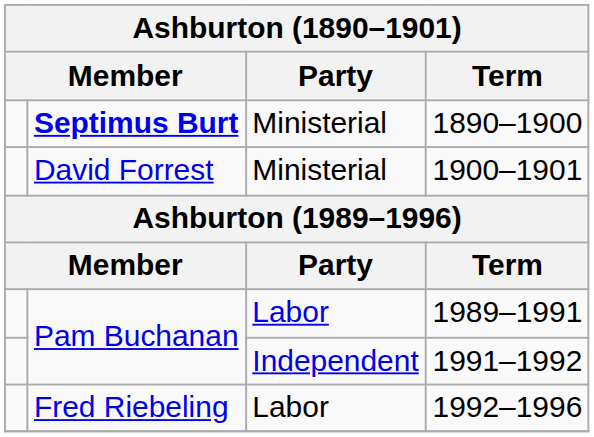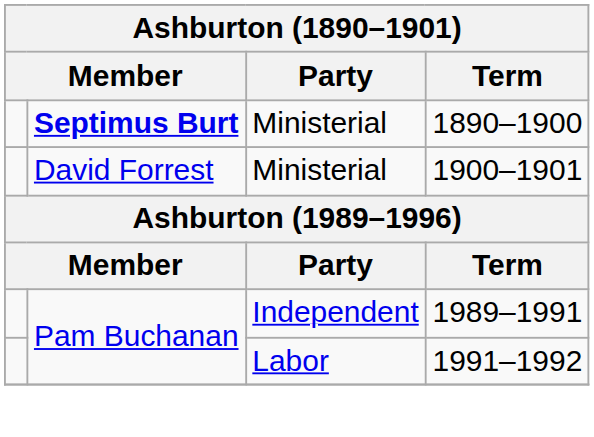 <table class="wikitable">
 <tr>
 <th colspan="4">Ashburton (1890–1901)</th>
 </tr>
 <tr>
 <th colspan="2">Member</th>
 <th>Party</th>
 <th>Term</th>
 </tr>
 <tr>
 <td> </td>
 <td><strong><a href='#'>Septimus Burt</a></strong></td>
 <td>Ministerial</td>
 <td>1890–1900</td>
 </tr>
 <tr>
 <td> </td>
 <td><a href='#'>David Forrest</a></td>
 <td>Ministerial</td>
 <td>1900–1901</td>
 </tr>
 <tr>
 <th colspan="4">Ashburton (1989–1996)</th>
 </tr>
 <tr>
 <th colspan="2">Member</th>
 <th>Party</th>
 <th>Term</th>
 </tr>
 <tr>
 <td> </td>
 <td rowspan="2"><a href='#'>Pam Buchanan</a></td>
-<td><a href='#'>Labor</a></td>
+<td><a href='#'>Independent</a></td>
 <td>1989–1991</td>
 </tr>
 <tr>
 <td> </td>
-<td><a href='#'>Independent</a></td>
+<td><a href='#'>Labor</a></td>
 <td>1991–1992</td>
-</tr>
-<tr>
-<td> </td>
-<td><a href='#'>Fred Riebeling</a></td>
-<td>Labor</td>
-<td>1992–1996</td>
 </tr>
 <tr>
 </tr>
 </table>
